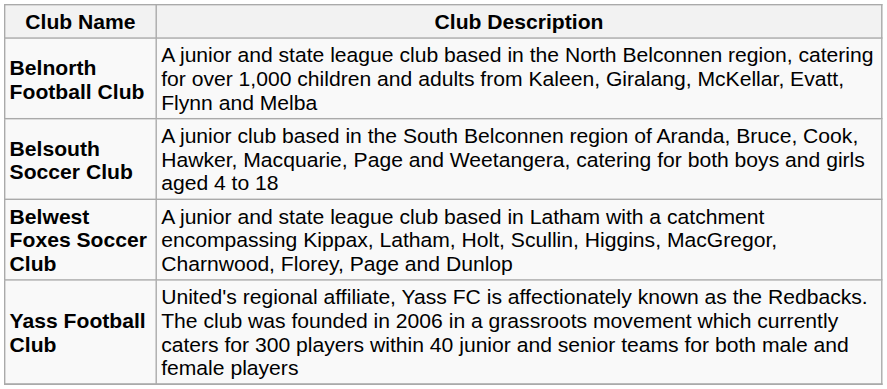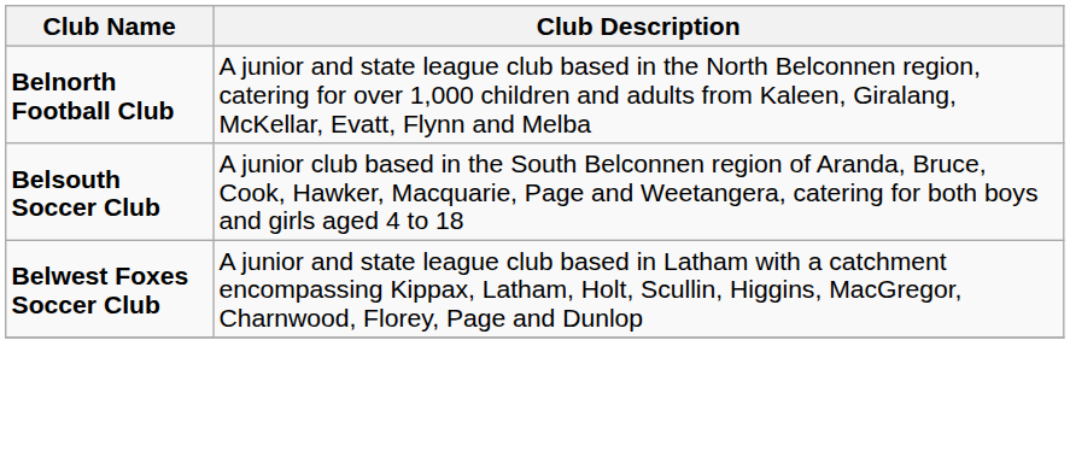 <table class="wikitable" style="font-size:95%;width:50%;">
 <tr>
 <th>Club Name</th>
 <th>Club Description</th>
 </tr>
 <tr>
 <td><strong>Belnorth Football Club</strong></td>
 <td>A junior and state league club based in the North Belconnen region, catering for over 1,000 children and adults from Kaleen, Giralang, McKellar, Evatt, Flynn and Melba</td>
 </tr>
 <tr>
 <td><strong>Belsouth Soccer Club</strong></td>
 <td>A junior club based in the South Belconnen region of Aranda, Bruce, Cook, Hawker, Macquarie, Page and Weetangera, catering for both boys and girls aged 4 to 18</td>
 </tr>
 <tr>
 <td><strong>Belwest Foxes Soccer Club</strong></td>
 <td>A junior and state league club based in Latham with a catchment encompassing Kippax, Latham, Holt, Scullin, Higgins, MacGregor, Charnwood, Florey, Page and Dunlop</td>
 </tr>
 <tr>
-<td><strong>Yass Football Club</strong></td>
-<td>United's regional affiliate, Yass FC is affectionately known as the Redbacks. The club was founded in 2006 in a grassroots movement which currently caters for 300 players within 40 junior and senior teams for both male and female players</td>
-</tr>
-<tr>
 </tr>
 </table>
